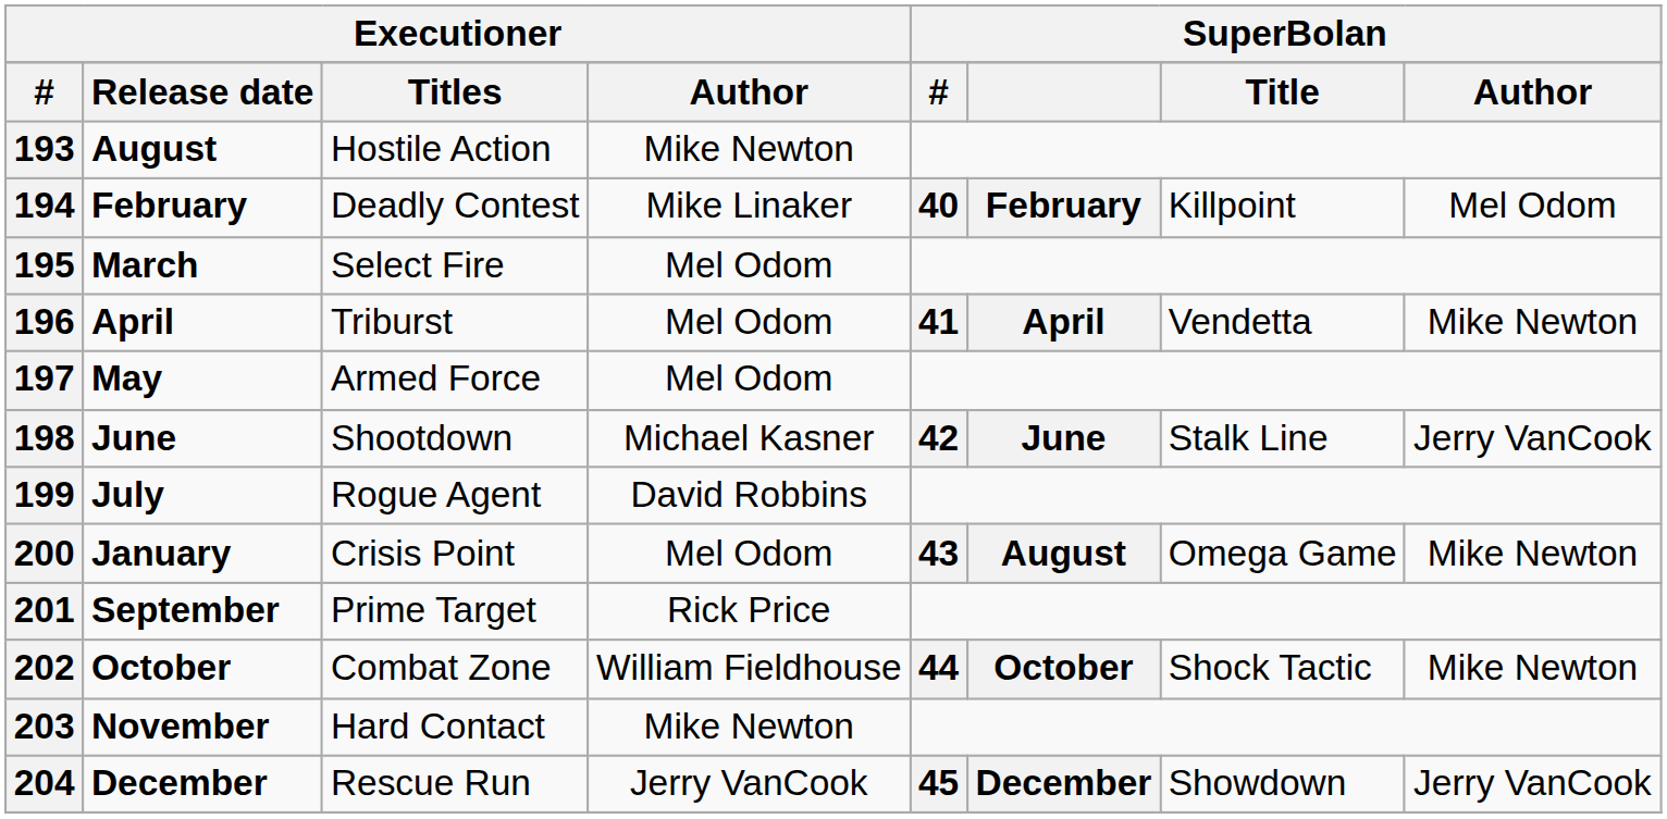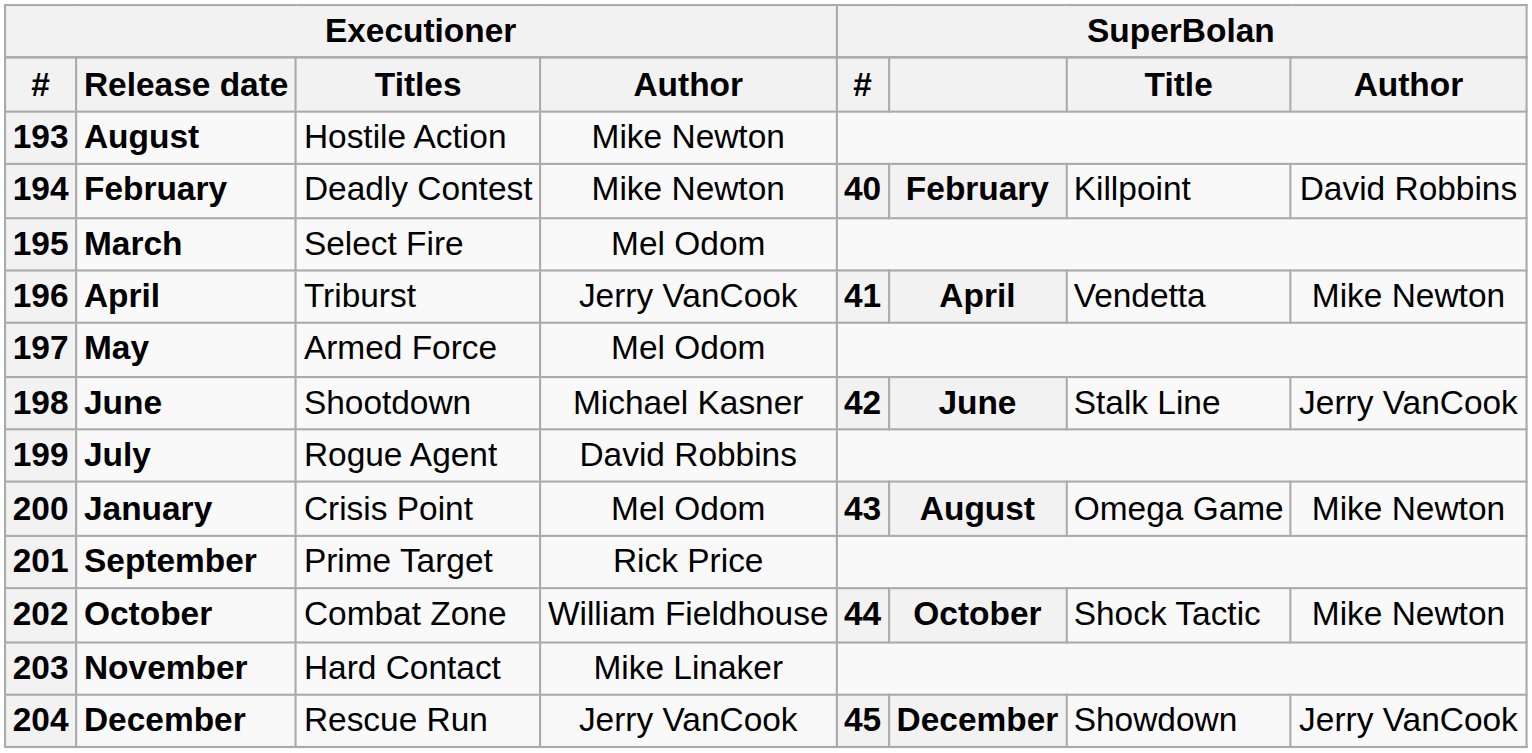 <table class="wikitable plainrowheaders sortable" style="margin-right: 0;">
 <tr>
 <th colspan="4" style="background: #;">Executioner</th>
 <th colspan="4" style="background: #;">SuperBolan</th>
 </tr>
 <tr>
 </tr>
 <tr>
 <th scope="col">#</th>
 <th scope="col">Release date</th>
 <th scope="col">Titles</th>
 <th scope="col">Author</th>
 <th scope="col">#</th>
 <th scope="col"></th>
 <th scope="col">Title</th>
 <th scope="col">Author</th>
 </tr>
 <tr>
 <th scope="row" style="text-align:center;"><strong>193</strong></th>
 <td><strong>August</strong></td>
 <td>Hostile Action</td>
 <td style="text-align:center;">Mike Newton</td>
 </tr>
 <tr>
 <th scope="row" style="text-align:center;"><strong>194</strong></th>
 <td><strong>February</strong></td>
 <td>Deadly Contest</td>
-<td style="text-align:center;">Mike Linaker</td>
+<td style="text-align:center;">Mike Newton</td>
 <th scope="row" style="text-align:center;"><strong>40</strong></th>
 <th scope="row" style="text-align:center;"><strong>February</strong></th>
 <td>Killpoint</td>
-<td style="text-align:center;">Mel Odom</td>
+<td style="text-align:center;">David Robbins</td>
 </tr>
 <tr>
 <th scope="row" style="text-align:center;"><strong>195</strong></th>
 <td><strong>March</strong></td>
 <td>Select Fire</td>
 <td style="text-align:center;">Mel Odom</td>
 </tr>
 <tr>
 <th scope="row" style="text-align:center;"><strong>196</strong></th>
 <td><strong>April</strong></td>
 <td>Triburst</td>
-<td style="text-align:center;">Mel Odom</td>
+<td style="text-align:center;">Jerry VanCook</td>
 <th scope="row" style="text-align:center;"><strong>41</strong></th>
 <th scope="row" style="text-align:center;"><strong>April</strong></th>
 <td>Vendetta</td>
 <td style="text-align:center;">Mike Newton</td>
 </tr>
 <tr>
 <th scope="row" style="text-align:center;"><strong>197</strong></th>
 <td><strong>May</strong></td>
 <td>Armed Force</td>
 <td style="text-align:center;">Mel Odom</td>
 </tr>
 <tr>
 <th scope="row" style="text-align:center;"><strong>198</strong></th>
 <td><strong>June</strong></td>
 <td>Shootdown</td>
 <td style="text-align:center;">Michael Kasner</td>
 <th scope="row" style="text-align:center;"><strong>42</strong></th>
 <th scope="row" style="text-align:center;"><strong>June</strong></th>
 <td>Stalk Line</td>
 <td style="text-align:center;">Jerry VanCook</td>
 </tr>
 <tr>
 <th scope="row" style="text-align:center;"><strong>199</strong></th>
 <td><strong>July</strong></td>
 <td>Rogue Agent</td>
 <td style="text-align:center;">David Robbins</td>
 </tr>
 <tr>
 <th scope="row" style="text-align:center;"><strong>200</strong></th>
 <td><strong>January</strong></td>
 <td>Crisis Point</td>
 <td style="text-align:center;">Mel Odom</td>
 <th scope="row" style="text-align:center;"><strong>43</strong></th>
 <th scope="row" style="text-align:center;"><strong>August</strong></th>
 <td>Omega Game</td>
 <td style="text-align:center;">Mike Newton</td>
 </tr>
 <tr>
 <th scope="row" style="text-align:center;"><strong>201</strong></th>
 <td><strong>September</strong></td>
 <td>Prime Target</td>
 <td style="text-align:center;">Rick Price</td>
 </tr>
 <tr>
 <th scope="row" style="text-align:center;"><strong>202</strong></th>
 <td><strong>October</strong></td>
 <td>Combat Zone</td>
 <td style="text-align:center;">William Fieldhouse</td>
 <th scope="row" style="text-align:center;"><strong>44</strong></th>
 <th scope="row" style="text-align:center;"><strong>October</strong></th>
 <td>Shock Tactic</td>
 <td style="text-align:center;">Mike Newton</td>
 </tr>
 <tr>
 <th scope="row" style="text-align:center;"><strong>203</strong></th>
 <td><strong>November</strong></td>
 <td>Hard Contact</td>
-<td style="text-align:center;">Mike Newton</td>
+<td style="text-align:center;">Mike Linaker</td>
 </tr>
 <tr>
 <th scope="row" style="text-align:center;"><strong>204</strong></th>
 <td><strong>December</strong></td>
 <td>Rescue Run</td>
 <td style="text-align:center;">Jerry VanCook</td>
 <th scope="row" style="text-align:center;"><strong>45</strong></th>
 <th scope="row" style="text-align:center;"><strong>December</strong></th>
 <td>Showdown</td>
 <td style="text-align:center;">Jerry VanCook</td>
 </tr>
 <tr>
 </tr>
 </table>
